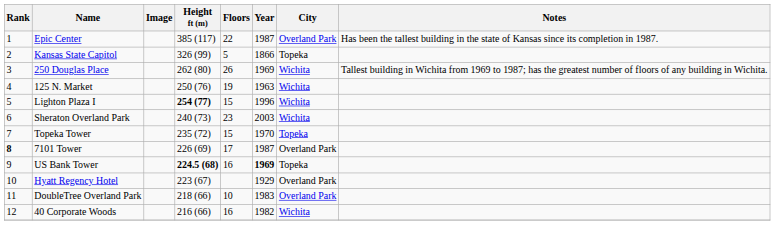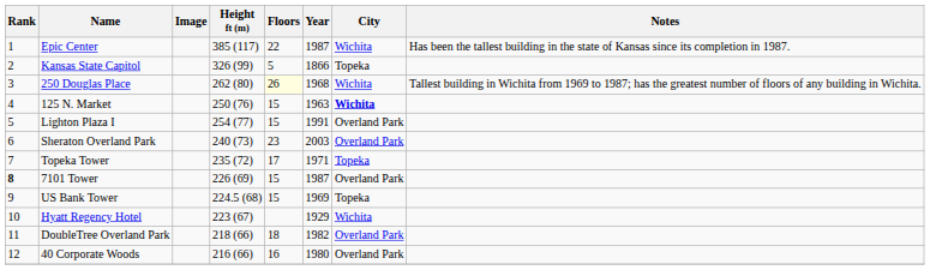 <table class="wikitable sortable">
 <tr>
 <th>Rank</th>
 <th>Name</th>
 <th>Image</th>
 <th>Height<br><small>ft (m)</small></th>
 <th>Floors</th>
 <th>Year</th>
 <th>City</th>
 <th class="unsortable">Notes</th>
 </tr>
 <tr>
 <td>1</td>
 <td><a href='#'>Epic Center</a></td>
 <td></td>
 <td>385 (117)</td>
 <td>22</td>
 <td>1987</td>
-<td><a href='#'>Overland Park</a></td>
+<td><a href='#'>Wichita</a></td>
 <td>Has been the tallest building in the state of Kansas since its completion in 1987.</td>
 </tr>
 <tr>
 <td>2</td>
 <td><a href='#'>Kansas State Capitol</a></td>
 <td></td>
 <td>326 (99)</td>
 <td>5</td>
 <td>1866</td>
 <td>Topeka</td>
 <td></td>
 </tr>
 <tr>
 <td>3</td>
 <td><a href='#'>250 Douglas Place</a></td>
 <td></td>
 <td>262 (80)</td>
-<td>26</td>
-<td>1969</td>
+<td style="background: lightyellow;">26</td>
+<td>1968</td>
 <td><a href='#'>Wichita</a></td>
 <td>Tallest building in Wichita from 1969 to 1987; has the greatest number of floors of any building in Wichita.</td>
 </tr>
 <tr>
 <td>4</td>
 <td>125 N. Market</td>
 <td></td>
 <td>250 (76)</td>
-<td>19</td>
+<td>15</td>
 <td>1963</td>
-<td><a href='#'>Wichita</a></td>
+<td><strong><a href='#'>Wichita</a></strong></td>
 </tr>
 <tr>
 <td>5</td>
 <td>Lighton Plaza I</td>
 <td></td>
-<td><strong>254 (77)</strong></td>
+<td>254 (77)</td>
 <td>15</td>
-<td>1996</td>
-<td><a href='#'>Wichita</a></td>
+<td>1991</td>
+<td>Overland Park</td>
 <td></td>
 </tr>
 <tr>
 <td>6</td>
 <td>Sheraton Overland Park</td>
 <td></td>
 <td>240 (73)</td>
 <td>23</td>
 <td>2003</td>
-<td><a href='#'>Wichita</a></td>
+<td><a href='#'>Overland Park</a></td>
 <td></td>
 </tr>
 <tr>
 <td>7</td>
 <td>Topeka Tower</td>
 <td></td>
 <td>235 (72)</td>
-<td>15</td>
-<td>1970</td>
+<td>17</td>
+<td>1971</td>
 <td><a href='#'>Topeka</a></td>
 <td></td>
 </tr>
 <tr>
 <td><strong>8</strong></td>
 <td>7101 Tower</td>
 <td></td>
 <td>226 (69)</td>
-<td>17</td>
+<td>15</td>
 <td>1987</td>
 <td>Overland Park</td>
 <td></td>
 </tr>
 <tr>
 <td>9</td>
 <td>US Bank Tower</td>
 <td></td>
-<td><strong>224.5 (68)</strong></td>
-<td>16</td>
-<td><strong>1969</strong></td>
+<td>224.5 (68)</td>
+<td>15</td>
+<td>1969</td>
 <td>Topeka</td>
 <td></td>
 </tr>
 <tr>
 <td>10</td>
 <td><a href='#'>Hyatt Regency Hotel</a></td>
 <td></td>
 <td>223 (67)</td>
 <td></td>
 <td>1929</td>
-<td>Overland Park</td>
+<td><a href='#'>Wichita</a></td>
 </tr>
 <tr>
 <td>11</td>
 <td>DoubleTree Overland Park</td>
 <td></td>
 <td>218 (66)</td>
-<td>10</td>
-<td>1983</td>
+<td>18</td>
+<td>1982</td>
 <td><a href='#'>Overland Park</a></td>
 <td></td>
 </tr>
 <tr>
 <td>12</td>
 <td>40 Corporate Woods</td>
 <td></td>
 <td>216 (66)</td>
 <td>16</td>
-<td>1982</td>
-<td><a href='#'>Wichita</a></td>
+<td>1980</td>
+<td>Overland Park</td>
 <td></td>
 </tr>
 <tr>
 </tr>
 </table>
